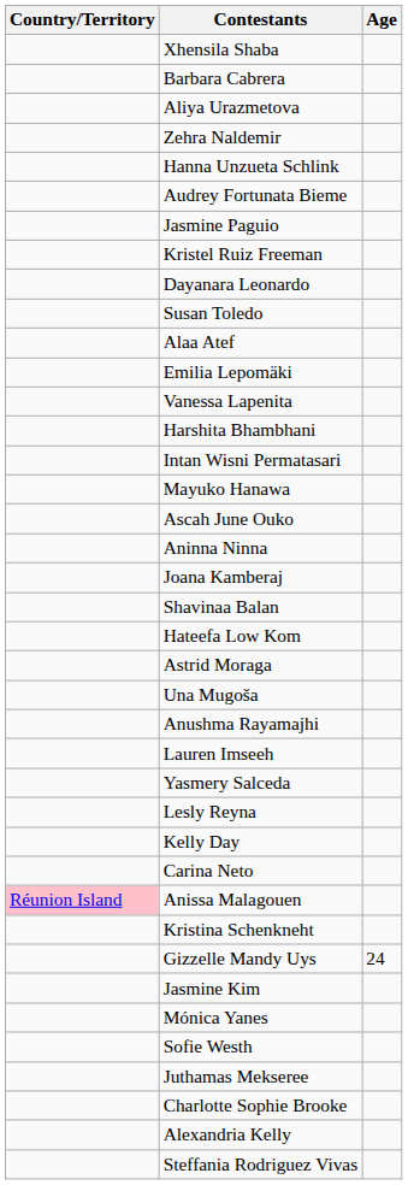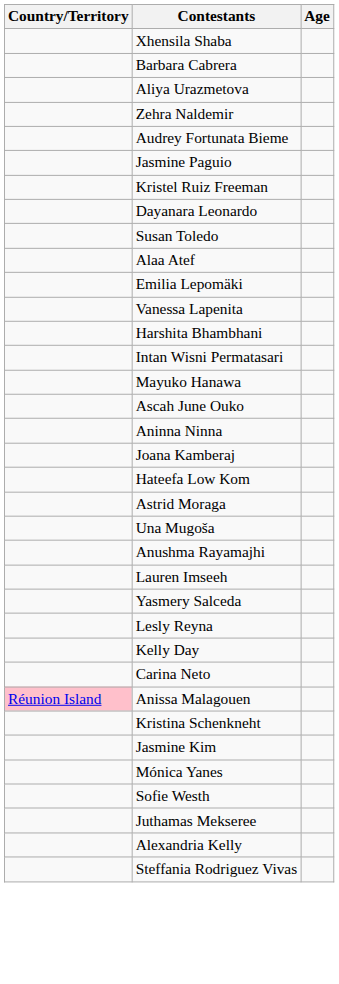 <table class="wikitable">
 <tr>
 <th>Country/Territory</th>
 <th>Contestants</th>
 <th>Age</th>
 </tr>
 <tr>
 <td></td>
 <td>Xhensila Shaba</td>
 <td></td>
 </tr>
 <tr>
 <td></td>
 <td>Barbara Cabrera</td>
 <td></td>
 </tr>
 <tr>
 <td></td>
 <td>Aliya Urazmetova</td>
 <td></td>
 </tr>
 <tr>
 <td></td>
 <td>Zehra Naldemir</td>
-<td></td>
-</tr>
-<tr>
-<td></td>
-<td>Hanna Unzueta Schlink</td>
 <td></td>
 </tr>
 <tr>
 <td></td>
 <td>Audrey Fortunata Bieme</td>
 <td></td>
 </tr>
 <tr>
 <td></td>
 <td>Jasmine Paguio</td>
 <td></td>
 </tr>
 <tr>
 <td></td>
 <td>Kristel Ruiz Freeman</td>
 <td></td>
 </tr>
 <tr>
 <td></td>
 <td>Dayanara Leonardo</td>
 <td></td>
 </tr>
 <tr>
 <td></td>
 <td>Susan Toledo</td>
 <td></td>
 </tr>
 <tr>
 <td></td>
 <td>Alaa Atef</td>
 <td></td>
 </tr>
 <tr>
 <td></td>
 <td>Emilia Lepomäki</td>
 <td></td>
 </tr>
 <tr>
 <td></td>
 <td>Vanessa Lapenita</td>
 <td></td>
 </tr>
 <tr>
 <td></td>
 <td>Harshita Bhambhani</td>
 <td></td>
 </tr>
 <tr>
 <td></td>
 <td>Intan Wisni Permatasari</td>
 <td></td>
 </tr>
 <tr>
 <td></td>
 <td>Mayuko Hanawa</td>
 <td></td>
 </tr>
 <tr>
 <td></td>
 <td>Ascah June Ouko</td>
 <td></td>
 </tr>
 <tr>
 <td></td>
 <td>Aninna Ninna</td>
 <td></td>
 </tr>
 <tr>
 <td></td>
 <td>Joana Kamberaj</td>
 <td></td>
 </tr>
 <tr>
 <td></td>
-<td>Shavinaa Balan</td>
-<td></td>
-</tr>
-<tr>
-<td></td>
 <td>Hateefa Low Kom</td>
 <td></td>
 </tr>
 <tr>
 <td></td>
 <td>Astrid Moraga</td>
 <td></td>
 </tr>
 <tr>
 <td></td>
 <td>Una Mugoša</td>
 <td></td>
 </tr>
 <tr>
 <td></td>
 <td>Anushma Rayamajhi</td>
 <td></td>
 </tr>
 <tr>
 <td></td>
 <td>Lauren Imseeh</td>
 <td></td>
 </tr>
 <tr>
 <td></td>
 <td>Yasmery Salceda</td>
 <td></td>
 </tr>
 <tr>
 <td></td>
 <td>Lesly Reyna</td>
 <td></td>
 </tr>
 <tr>
 <td></td>
 <td>Kelly Day</td>
 <td></td>
 </tr>
 <tr>
 <td></td>
 <td>Carina Neto</td>
 <td></td>
 </tr>
 <tr>
 <td style="background: pink;"> <a href='#'>Réunion Island</a></td>
 <td>Anissa Malagouen</td>
 <td></td>
 </tr>
 <tr>
 <td></td>
 <td>Kristina Schenkneht</td>
 <td></td>
 </tr>
 <tr>
 <td></td>
-<td>Gizzelle Mandy Uys</td>
-<td>24</td>
-</tr>
-<tr>
-<td></td>
 <td>Jasmine Kim</td>
 <td></td>
 </tr>
 <tr>
 <td></td>
 <td>Mónica Yanes</td>
 <td></td>
 </tr>
 <tr>
 <td></td>
 <td>Sofie Westh</td>
 <td></td>
 </tr>
 <tr>
 <td></td>
 <td>Juthamas Mekseree</td>
 <td></td>
 </tr>
 <tr>
 <td></td>
-<td>Charlotte Sophie Brooke</td>
-<td></td>
-</tr>
-<tr>
-<td></td>
 <td>Alexandria Kelly</td>
 <td></td>
 </tr>
 <tr>
 <td></td>
 <td>Steffania Rodriguez Vivas</td>
 <td></td>
 </tr>
 </table>
